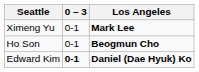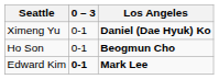 <table class="wikitable">
 <tr>
 <th>Seattle</th>
 <th>0 – 3</th>
 <th>Los Angeles</th>
 </tr>
 <tr>
 <td>Ximeng Yu</td>
 <td>0-1</td>
-<td><strong>Mark Lee</strong></td>
+<td><strong>Daniel (Dae Hyuk) Ko</strong></td>
 </tr>
 <tr>
 <td>Ho Son</td>
 <td>0-1</td>
 <td><strong>Beogmun Cho</strong></td>
 </tr>
 <tr>
 <td>Edward Kim</td>
 <td><strong>0-1</strong></td>
-<td><strong>Daniel (Dae Hyuk) Ko</strong></td>
+<td><strong>Mark Lee</strong></td>
 </tr>
 </table>
